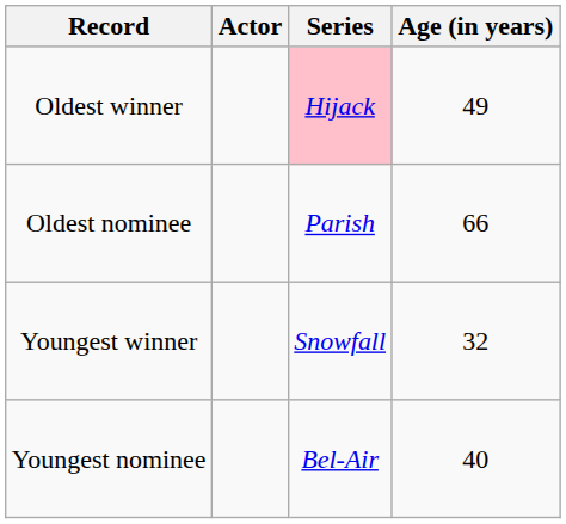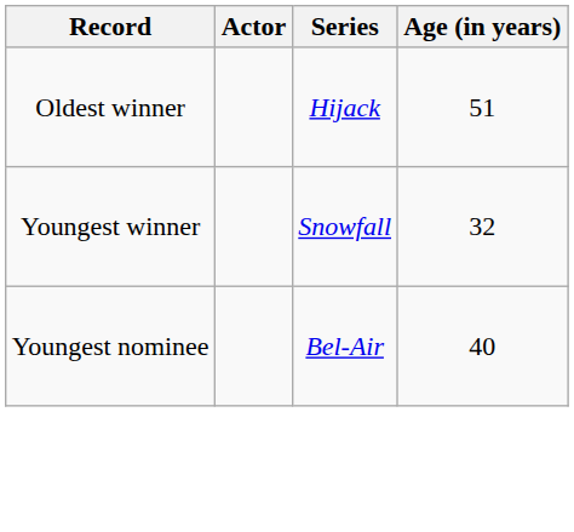 <table class="wikitable sortable plainrowheaders" style="text-align:center;">
 <tr>
 <th scope="col">Record</th>
 <th scope="col">Actor</th>
 <th scope="col">Series</th>
 <th scope="col">Age (in years)</th>
 </tr>
 <tr style="height:4.5em;">
 <td>Oldest winner</td>
 <td></td>
-<td style="background: pink;"><em><a href='#'>Hijack</a></em></td>
-<td>49</td>
-</tr>
-<tr style="height:4.5em;">
-<td>Oldest nominee</td>
-<td></td>
-<td><em><a href='#'>Parish</a></em></td>
-<td>66</td>
+<td><em><a href='#'>Hijack</a></em></td>
+<td>51</td>
 </tr>
 <tr style="height:4.5em;">
 <td>Youngest winner</td>
 <td></td>
 <td><em><a href='#'>Snowfall</a></em></td>
 <td>32</td>
 </tr>
 <tr style="height:4.5em;">
 <td>Youngest nominee</td>
 <td></td>
 <td><em><a href='#'>Bel-Air</a></em></td>
 <td>40</td>
 </tr>
 </table>
